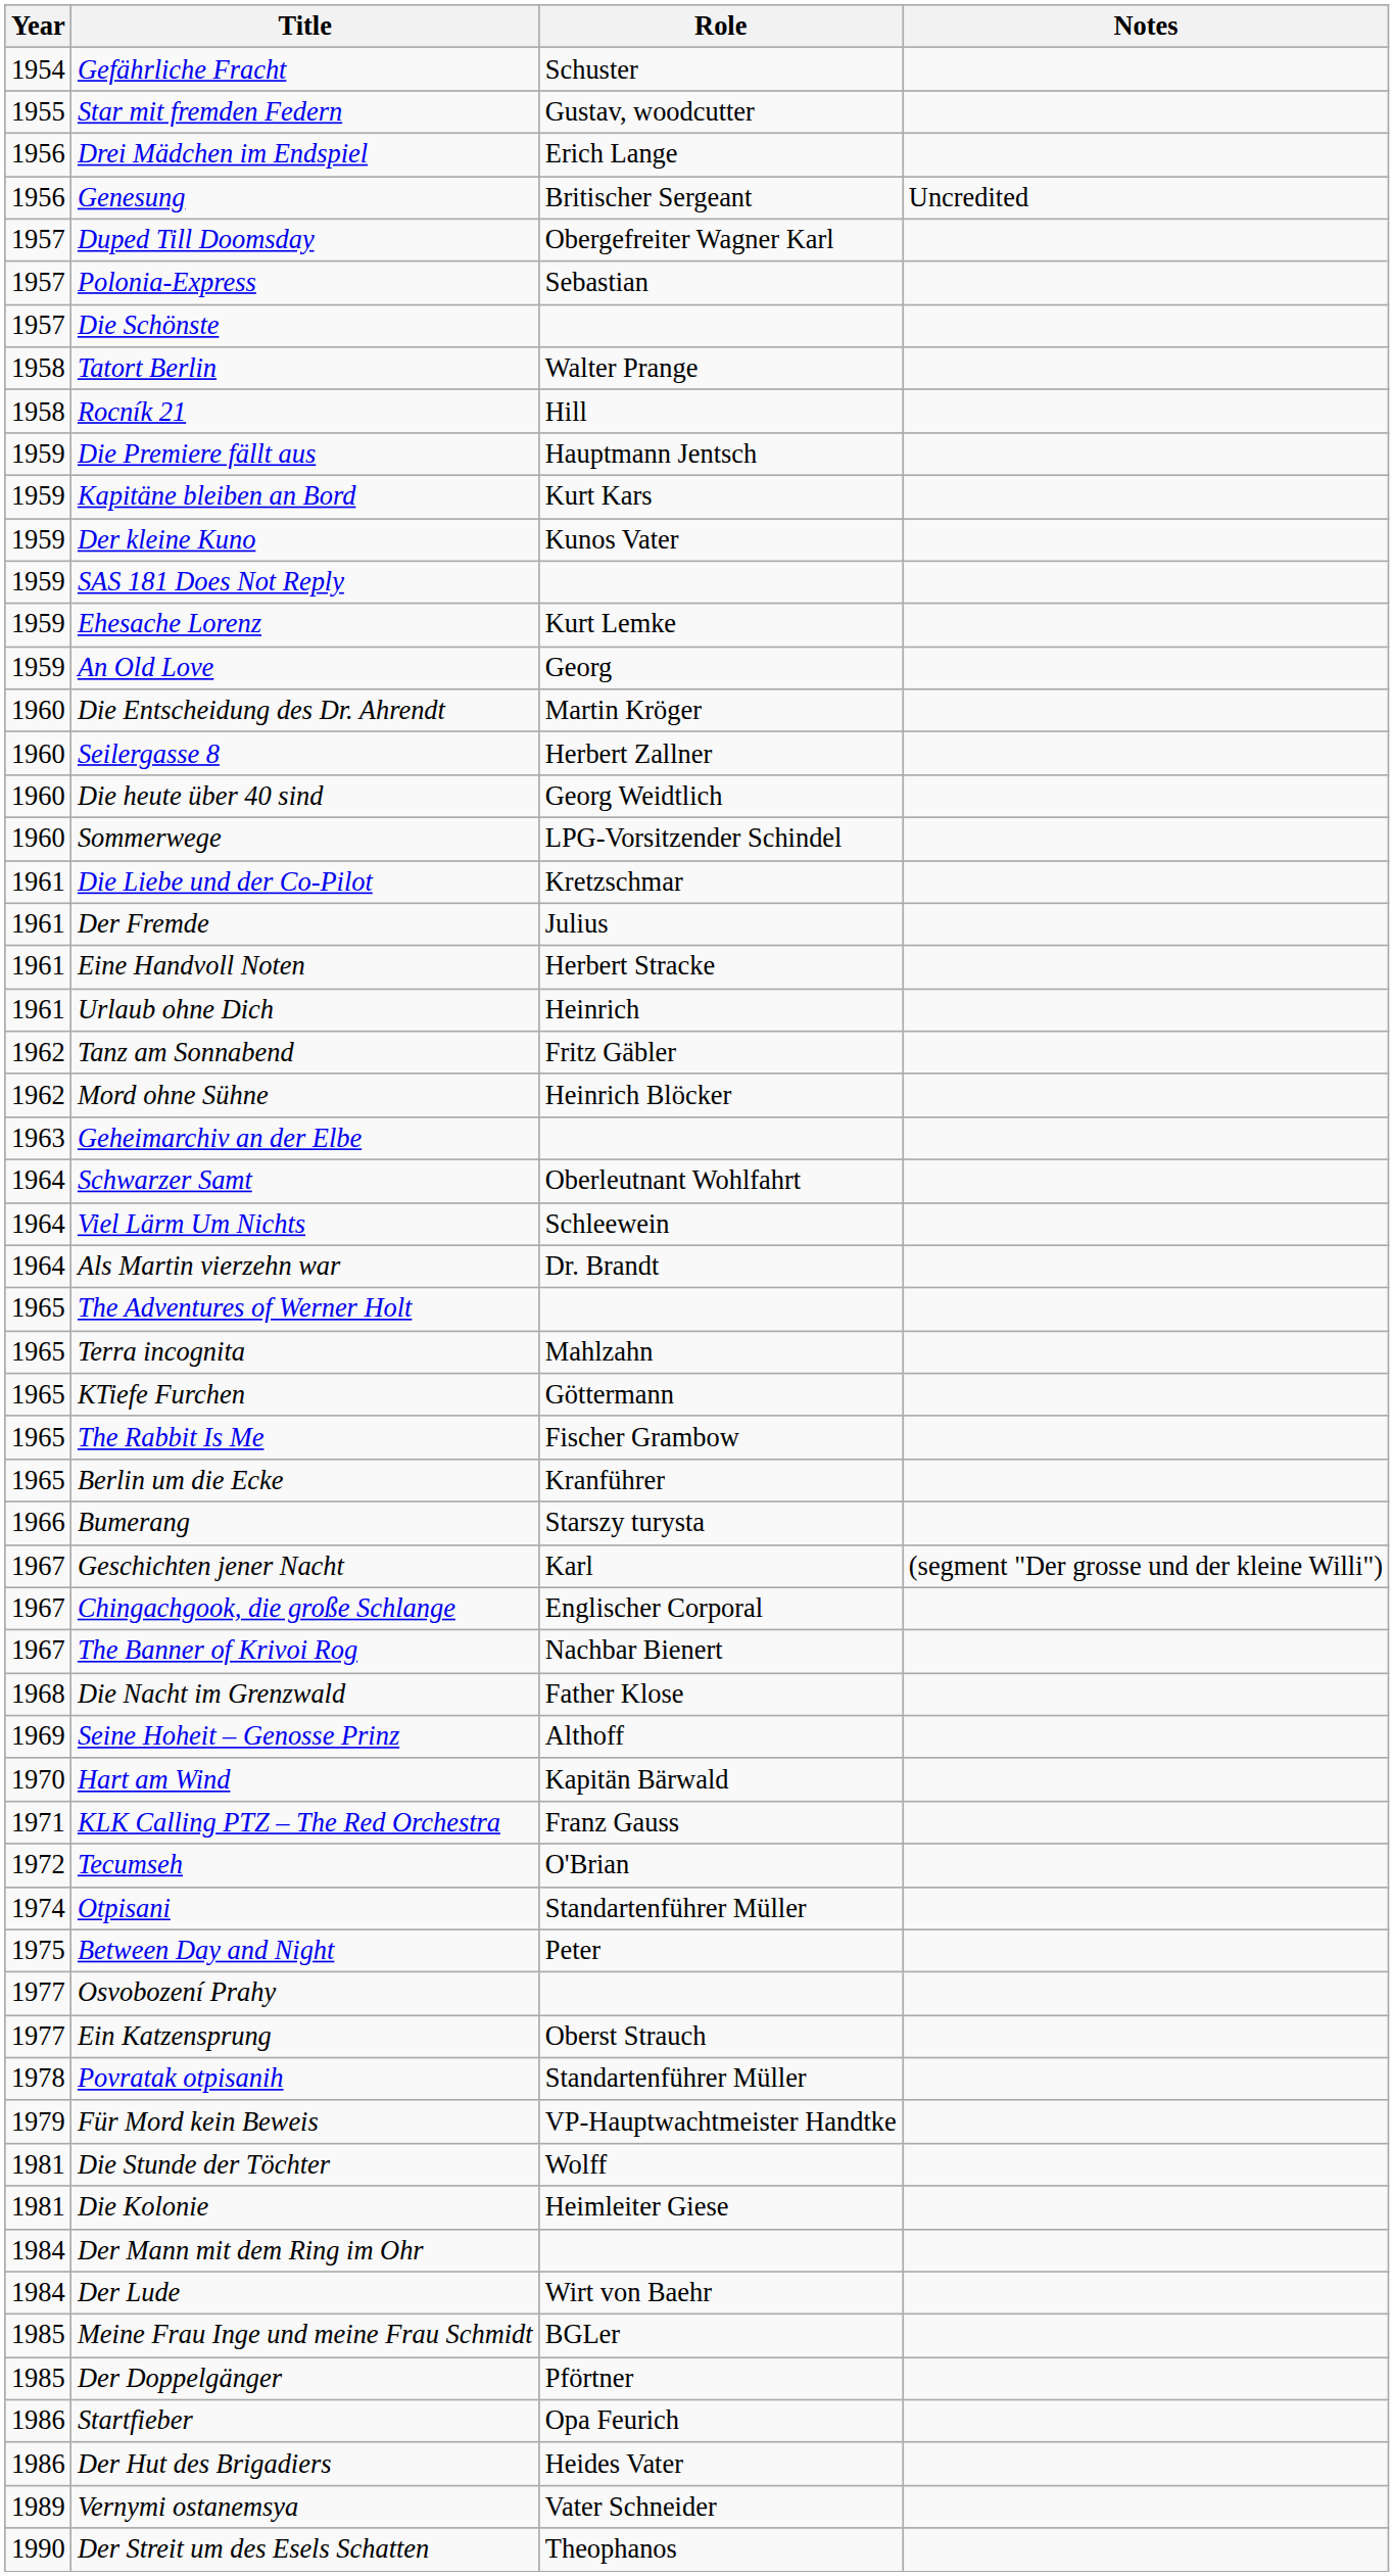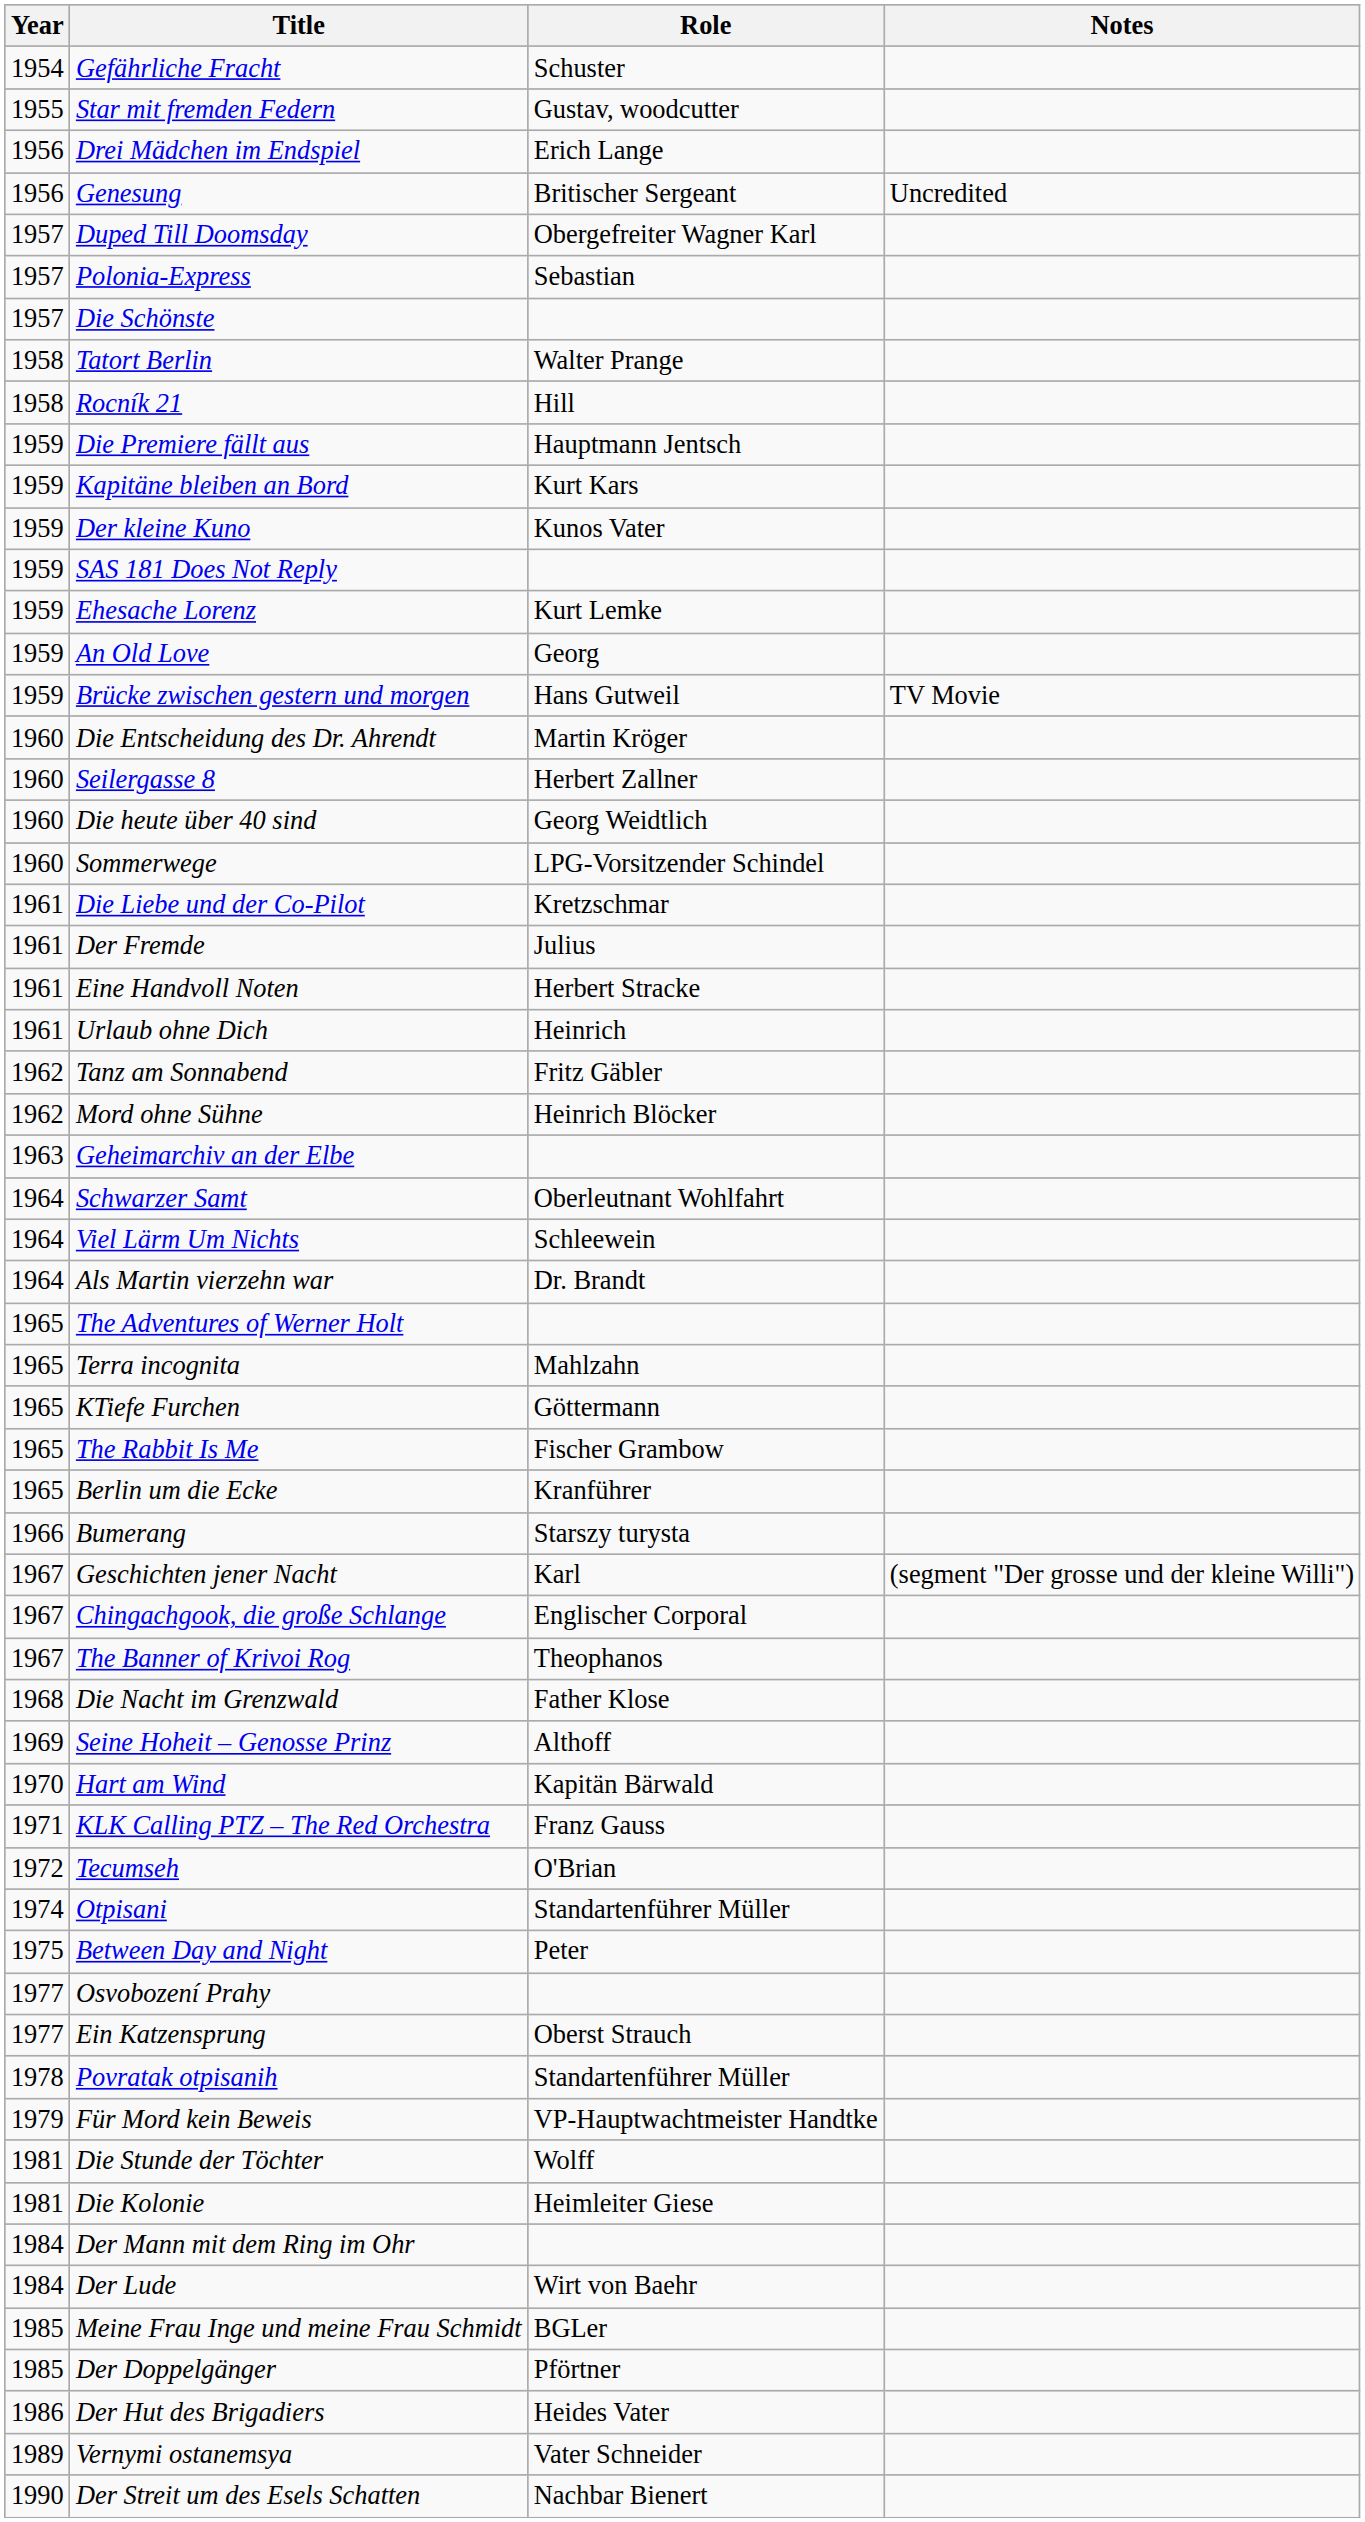 <table class="wikitable">
 <tr>
 <th>Year</th>
 <th>Title</th>
 <th>Role</th>
 <th>Notes</th>
 </tr>
 <tr>
 <td>1954</td>
 <td><em><a href='#'>Gefährliche Fracht</a></em></td>
 <td>Schuster</td>
 <td></td>
 </tr>
 <tr>
 <td>1955</td>
 <td><em><a href='#'>Star mit fremden Federn</a></em></td>
 <td>Gustav, woodcutter</td>
 <td></td>
 </tr>
 <tr>
 <td>1956</td>
 <td><em><a href='#'>Drei Mädchen im Endspiel</a></em></td>
 <td>Erich Lange</td>
 <td></td>
 </tr>
 <tr>
 <td>1956</td>
 <td><em><a href='#'>Genesung</a></em></td>
 <td>Britischer Sergeant</td>
 <td>Uncredited</td>
 </tr>
 <tr>
 <td>1957</td>
 <td><em><a href='#'>Duped Till Doomsday</a></em></td>
 <td>Obergefreiter Wagner Karl</td>
 <td></td>
 </tr>
 <tr>
 <td>1957</td>
 <td><em><a href='#'>Polonia-Express</a></em></td>
 <td>Sebastian</td>
 <td></td>
 </tr>
 <tr>
 <td>1957</td>
 <td><em><a href='#'>Die Schönste</a></em></td>
 <td></td>
 <td></td>
 </tr>
 <tr>
 <td>1958</td>
 <td><em><a href='#'>Tatort Berlin</a></em></td>
 <td>Walter Prange</td>
 <td></td>
 </tr>
 <tr>
 <td>1958</td>
 <td><em><a href='#'>Rocník 21</a></em></td>
 <td>Hill</td>
 <td></td>
 </tr>
 <tr>
 <td>1959</td>
 <td><em><a href='#'>Die Premiere fällt aus</a></em></td>
 <td>Hauptmann Jentsch</td>
 <td></td>
 </tr>
 <tr>
 <td>1959</td>
 <td><em><a href='#'>Kapitäne bleiben an Bord</a></em></td>
 <td>Kurt Kars</td>
 <td></td>
 </tr>
 <tr>
 <td>1959</td>
 <td><em><a href='#'>Der kleine Kuno</a></em></td>
 <td>Kunos Vater</td>
 <td></td>
 </tr>
 <tr>
 <td>1959</td>
 <td><em><a href='#'>SAS 181 Does Not Reply</a></em></td>
 <td></td>
 <td></td>
 </tr>
 <tr>
 <td>1959</td>
 <td><em><a href='#'>Ehesache Lorenz</a></em></td>
 <td>Kurt Lemke</td>
 <td></td>
 </tr>
 <tr>
 <td>1959</td>
 <td><em><a href='#'>An Old Love</a></em></td>
 <td>Georg</td>
 <td></td>
+</tr>
+<tr>
+<td>1959</td>
+<td><em><a href='#'>Brücke zwischen gestern und morgen</a></em></td>
+<td>Hans Gutweil</td>
+<td>TV Movie</td>
 </tr>
 <tr>
 <td>1960</td>
 <td><em>Die Entscheidung des Dr. Ahrendt</em></td>
 <td>Martin Kröger</td>
 <td></td>
 </tr>
 <tr>
 <td>1960</td>
 <td><em><a href='#'>Seilergasse 8</a></em></td>
 <td>Herbert Zallner</td>
 <td></td>
 </tr>
 <tr>
 <td>1960</td>
 <td><em>Die heute über 40 sind</em></td>
 <td>Georg Weidtlich</td>
 <td></td>
 </tr>
 <tr>
 <td>1960</td>
 <td><em>Sommerwege</em></td>
 <td>LPG-Vorsitzender Schindel</td>
 <td></td>
 </tr>
 <tr>
 <td>1961</td>
 <td><em><a href='#'>Die Liebe und der Co-Pilot</a></em></td>
 <td>Kretzschmar</td>
 <td></td>
 </tr>
 <tr>
 <td>1961</td>
 <td><em>Der Fremde</em></td>
 <td>Julius</td>
 <td></td>
 </tr>
 <tr>
 <td>1961</td>
 <td><em>Eine Handvoll Noten</em></td>
 <td>Herbert Stracke</td>
 <td></td>
 </tr>
 <tr>
 <td>1961</td>
 <td><em>Urlaub ohne Dich</em></td>
 <td>Heinrich</td>
 <td></td>
 </tr>
 <tr>
 <td>1962</td>
 <td><em>Tanz am Sonnabend</em></td>
 <td>Fritz Gäbler</td>
 <td></td>
 </tr>
 <tr>
 <td>1962</td>
 <td><em>Mord ohne Sühne</em></td>
 <td>Heinrich Blöcker</td>
 <td></td>
 </tr>
 <tr>
 <td>1963</td>
 <td><em><a href='#'>Geheimarchiv an der Elbe</a></em></td>
 <td Herbert Lange></td>
 </tr>
 <tr>
 <td>1964</td>
 <td><em><a href='#'>Schwarzer Samt</a></em></td>
 <td>Oberleutnant Wohlfahrt</td>
 <td></td>
 </tr>
 <tr>
 <td>1964</td>
 <td><em><a href='#'>Viel Lärm Um Nichts</a></em></td>
 <td>Schleewein</td>
 <td></td>
 </tr>
 <tr>
 <td>1964</td>
 <td><em>Als Martin vierzehn war</em></td>
 <td>Dr. Brandt</td>
 <td></td>
 </tr>
 <tr>
 <td>1965</td>
 <td><em><a href='#'>The Adventures of Werner Holt</a></em></td>
 <td></td>
 <td></td>
 </tr>
 <tr>
 <td>1965</td>
 <td><em>Terra incognita</em></td>
 <td>Mahlzahn</td>
 <td></td>
 </tr>
 <tr>
 <td>1965</td>
 <td><em>KTiefe Furchen</em></td>
 <td>Göttermann</td>
 <td></td>
 </tr>
 <tr>
 <td>1965</td>
 <td><em><a href='#'>The Rabbit Is Me</a></em></td>
 <td>Fischer Grambow</td>
 <td></td>
 </tr>
 <tr>
 <td>1965</td>
 <td><em>Berlin um die Ecke</em></td>
 <td>Kranführer</td>
 <td></td>
 </tr>
 <tr>
 <td>1966</td>
 <td><em>Bumerang</em></td>
 <td>Starszy turysta</td>
 <td></td>
 </tr>
 <tr>
 <td>1967</td>
 <td><em>Geschichten jener Nacht</em></td>
 <td>Karl</td>
 <td>(segment "Der grosse und der kleine Willi")</td>
 </tr>
 <tr>
 <td>1967</td>
 <td><em><a href='#'>Chingachgook, die große Schlange</a></em></td>
 <td>Englischer Corporal</td>
 <td></td>
 </tr>
 <tr>
 <td>1967</td>
 <td><em><a href='#'>The Banner of Krivoi Rog</a></em></td>
-<td>Nachbar Bienert</td>
+<td>Theophanos</td>
 <td></td>
 </tr>
 <tr>
 <td>1968</td>
 <td><em>Die Nacht im Grenzwald</em></td>
 <td>Father Klose</td>
 <td></td>
 </tr>
 <tr>
 <td>1969</td>
 <td><em><a href='#'>Seine Hoheit – Genosse Prinz</a></em></td>
 <td>Althoff</td>
 <td></td>
 </tr>
 <tr>
 <td>1970</td>
 <td><em><a href='#'>Hart am Wind</a></em></td>
 <td>Kapitän Bärwald</td>
 <td></td>
 </tr>
 <tr>
 <td>1971</td>
 <td><em><a href='#'>KLK Calling PTZ – The Red Orchestra</a></em></td>
 <td>Franz Gauss</td>
 <td></td>
 </tr>
 <tr>
 <td>1972</td>
 <td><em><a href='#'>Tecumseh</a></em></td>
 <td>O'Brian</td>
 <td></td>
 </tr>
 <tr>
 <td>1974</td>
 <td><em><a href='#'>Otpisani</a></em></td>
 <td>Standartenführer Müller</td>
 <td></td>
 </tr>
 <tr>
 <td>1975</td>
 <td><em><a href='#'>Between Day and Night</a></em></td>
 <td>Peter</td>
 <td></td>
 </tr>
 <tr>
 <td>1977</td>
 <td><em>Osvobození Prahy</em></td>
 <td></td>
 <td></td>
 </tr>
 <tr>
 <td>1977</td>
 <td><em>Ein Katzensprung</em></td>
 <td>Oberst Strauch</td>
 <td></td>
 </tr>
 <tr>
 <td>1978</td>
 <td><em><a href='#'>Povratak otpisanih</a></em></td>
 <td>Standartenführer Müller</td>
 <td></td>
 </tr>
 <tr>
 <td>1979</td>
 <td><em>Für Mord kein Beweis</em></td>
 <td>VP-Hauptwachtmeister Handtke</td>
 <td></td>
 </tr>
 <tr>
 <td>1981</td>
 <td><em>Die Stunde der Töchter</em></td>
 <td>Wolff</td>
 <td></td>
 </tr>
 <tr>
 <td>1981</td>
 <td><em>Die Kolonie</em></td>
 <td>Heimleiter Giese</td>
 <td></td>
 </tr>
 <tr>
 <td>1984</td>
 <td><em>Der Mann mit dem Ring im Ohr</em></td>
 <td></td>
 <td></td>
 </tr>
 <tr>
 <td>1984</td>
 <td><em>Der Lude</em></td>
 <td>Wirt von Baehr</td>
 <td></td>
 </tr>
 <tr>
 <td>1985</td>
 <td><em>Meine Frau Inge und meine Frau Schmidt</em></td>
 <td>BGLer</td>
 <td></td>
 </tr>
 <tr>
 <td>1985</td>
 <td><em>Der Doppelgänger</em></td>
 <td>Pförtner</td>
 <td></td>
 </tr>
 <tr>
 <td>1986</td>
-<td><em>Startfieber</em></td>
-<td>Opa Feurich</td>
-<td></td>
-</tr>
-<tr>
-<td>1986</td>
 <td><em>Der Hut des Brigadiers</em></td>
 <td>Heides Vater</td>
 <td></td>
 </tr>
 <tr>
 <td>1989</td>
 <td><em>Vernymi ostanemsya</em></td>
 <td>Vater Schneider</td>
 <td></td>
 </tr>
 <tr>
 <td>1990</td>
 <td><em>Der Streit um des Esels Schatten</em></td>
-<td>Theophanos</td>
+<td>Nachbar Bienert</td>
 <td></td>
 </tr>
 </table>
